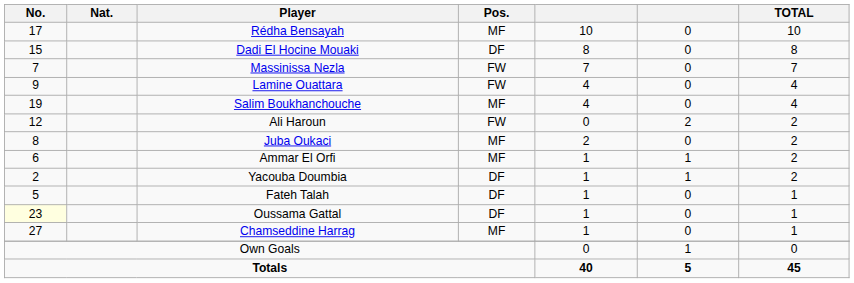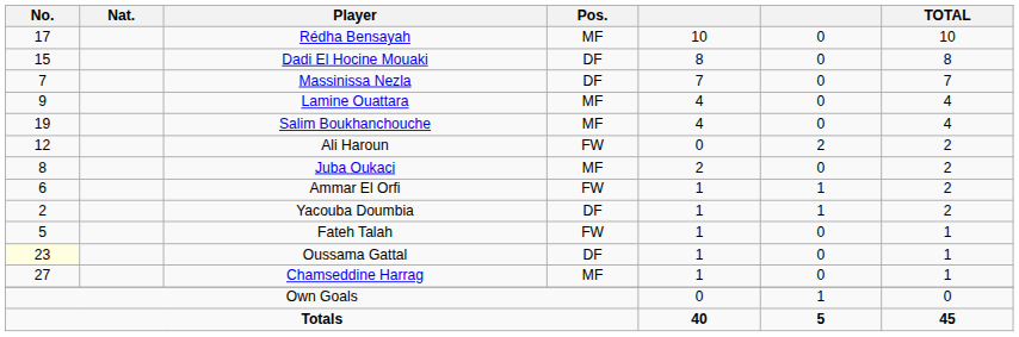 <table class="wikitable sortable alternance"  style="font-size:85%; text-align:center; line-height:14px; width:60%;">
 <tr>
 <th width=10>No.</th>
 <th width=10>Nat.</th>
 <th width=140>Player</th>
 <th width=10>Pos.</th>
 <th width=40></th>
 <th width=40></th>
 <th width=10>TOTAL</th>
 </tr>
 <tr>
 <td>17</td>
 <td></td>
 <td><a href='#'>Rédha Bensayah</a></td>
 <td>MF</td>
 <td>10</td>
 <td>0</td>
 <td>10</td>
 </tr>
 <tr>
 <td>15</td>
 <td></td>
 <td><a href='#'>Dadi El Hocine Mouaki</a></td>
 <td>DF</td>
 <td>8</td>
 <td>0</td>
 <td>8</td>
 </tr>
 <tr>
 <td>7</td>
 <td></td>
 <td><a href='#'>Massinissa Nezla</a></td>
-<td>FW</td>
+<td>DF</td>
 <td>7</td>
 <td>0</td>
 <td>7</td>
 </tr>
 <tr>
 <td>9</td>
 <td></td>
 <td><a href='#'>Lamine Ouattara</a></td>
-<td>FW</td>
+<td>MF</td>
 <td>4</td>
 <td>0</td>
 <td>4</td>
 </tr>
 <tr>
 <td>19</td>
 <td></td>
 <td><a href='#'>Salim Boukhanchouche</a></td>
 <td>MF</td>
 <td>4</td>
 <td>0</td>
 <td>4</td>
 </tr>
 <tr>
 <td>12</td>
 <td></td>
 <td>Ali Haroun</td>
 <td>FW</td>
 <td>0</td>
 <td>2</td>
 <td>2</td>
 </tr>
 <tr>
 <td>8</td>
 <td></td>
 <td><a href='#'>Juba Oukaci</a></td>
 <td>MF</td>
 <td>2</td>
 <td>0</td>
 <td>2</td>
 </tr>
 <tr>
 <td>6</td>
 <td></td>
 <td>Ammar El Orfi</td>
-<td>MF</td>
+<td>FW</td>
 <td>1</td>
 <td>1</td>
 <td>2</td>
 </tr>
 <tr>
 <td>2</td>
 <td></td>
 <td>Yacouba Doumbia</td>
 <td>DF</td>
 <td>1</td>
 <td>1</td>
 <td>2</td>
 </tr>
 <tr>
 <td>5</td>
 <td></td>
 <td>Fateh Talah</td>
-<td>DF</td>
+<td>FW</td>
 <td>1</td>
 <td>0</td>
 <td>1</td>
 </tr>
 <tr>
 <td style="background: lightyellow;">23</td>
 <td></td>
 <td>Oussama Gattal</td>
 <td>DF</td>
 <td>1</td>
 <td>0</td>
 <td>1</td>
 </tr>
 <tr>
 <td>27</td>
 <td></td>
 <td><a href='#'>Chamseddine Harrag</a></td>
 <td>MF</td>
 <td>1</td>
 <td>0</td>
 <td>1</td>
 </tr>
 <tr>
 </tr>
 <tr class="sortbottom">
 <td colspan="4">Own Goals</td>
 <td>0</td>
 <td>1</td>
 <td>0</td>
 </tr>
 <tr class="sortbottom">
 <td colspan="4"><strong>Totals</strong></td>
 <td><strong>40</strong></td>
 <td><strong>5</strong></td>
 <td><strong>45</strong></td>
 </tr>
 </table>
